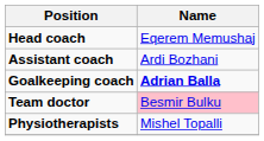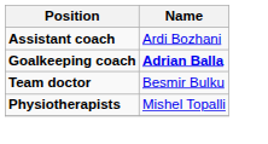 <table class="wikitable">
 <tr>
 <th>Position</th>
 <th>Name</th>
-</tr>
-<tr>
-<td><strong>Head coach</strong></td>
-<td> <a href='#'>Eqerem Memushaj</a></td>
 </tr>
 <tr>
 <td><strong>Assistant coach</strong></td>
 <td> <a href='#'>Ardi Bozhani</a></td>
 </tr>
 <tr>
 <td><strong>Goalkeeping coach</strong></td>
 <td><strong> <a href='#'>Adrian Balla</a></strong></td>
 </tr>
 <tr>
 <td><strong>Team doctor</strong></td>
-<td style="background: pink;"> <a href='#'>Besmir Bulku</a></td>
+<td> <a href='#'>Besmir Bulku</a></td>
 </tr>
 <tr>
 <td><strong>Physiotherapists</strong></td>
 <td> <a href='#'>Mishel Topalli</a></td>
 </tr>
 <tr>
 </tr>
 </table>
